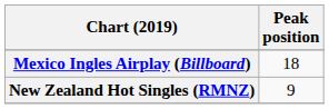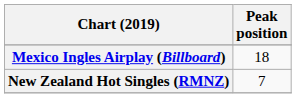 <table class="wikitable sortable plainrowheaders" style="text-align:center">
 <tr>
 <th scope="col">Chart (2019)</th>
 <th scope="col">Peak<br>position</th>
 </tr>
 <tr>
 </tr>
 <tr>
 </tr>
 <tr>
 </tr>
 <tr>
 <th scope="row"><a href='#'>Mexico Ingles Airplay</a> (<em><a href='#'>Billboard</a></em>)</th>
 <td>18</td>
 </tr>
 <tr>
 <th scope="row">New Zealand Hot Singles (<a href='#'>RMNZ</a>)</th>
-<td>9</td>
+<td>7</td>
 </tr>
 <tr>
 </tr>
 </table>
